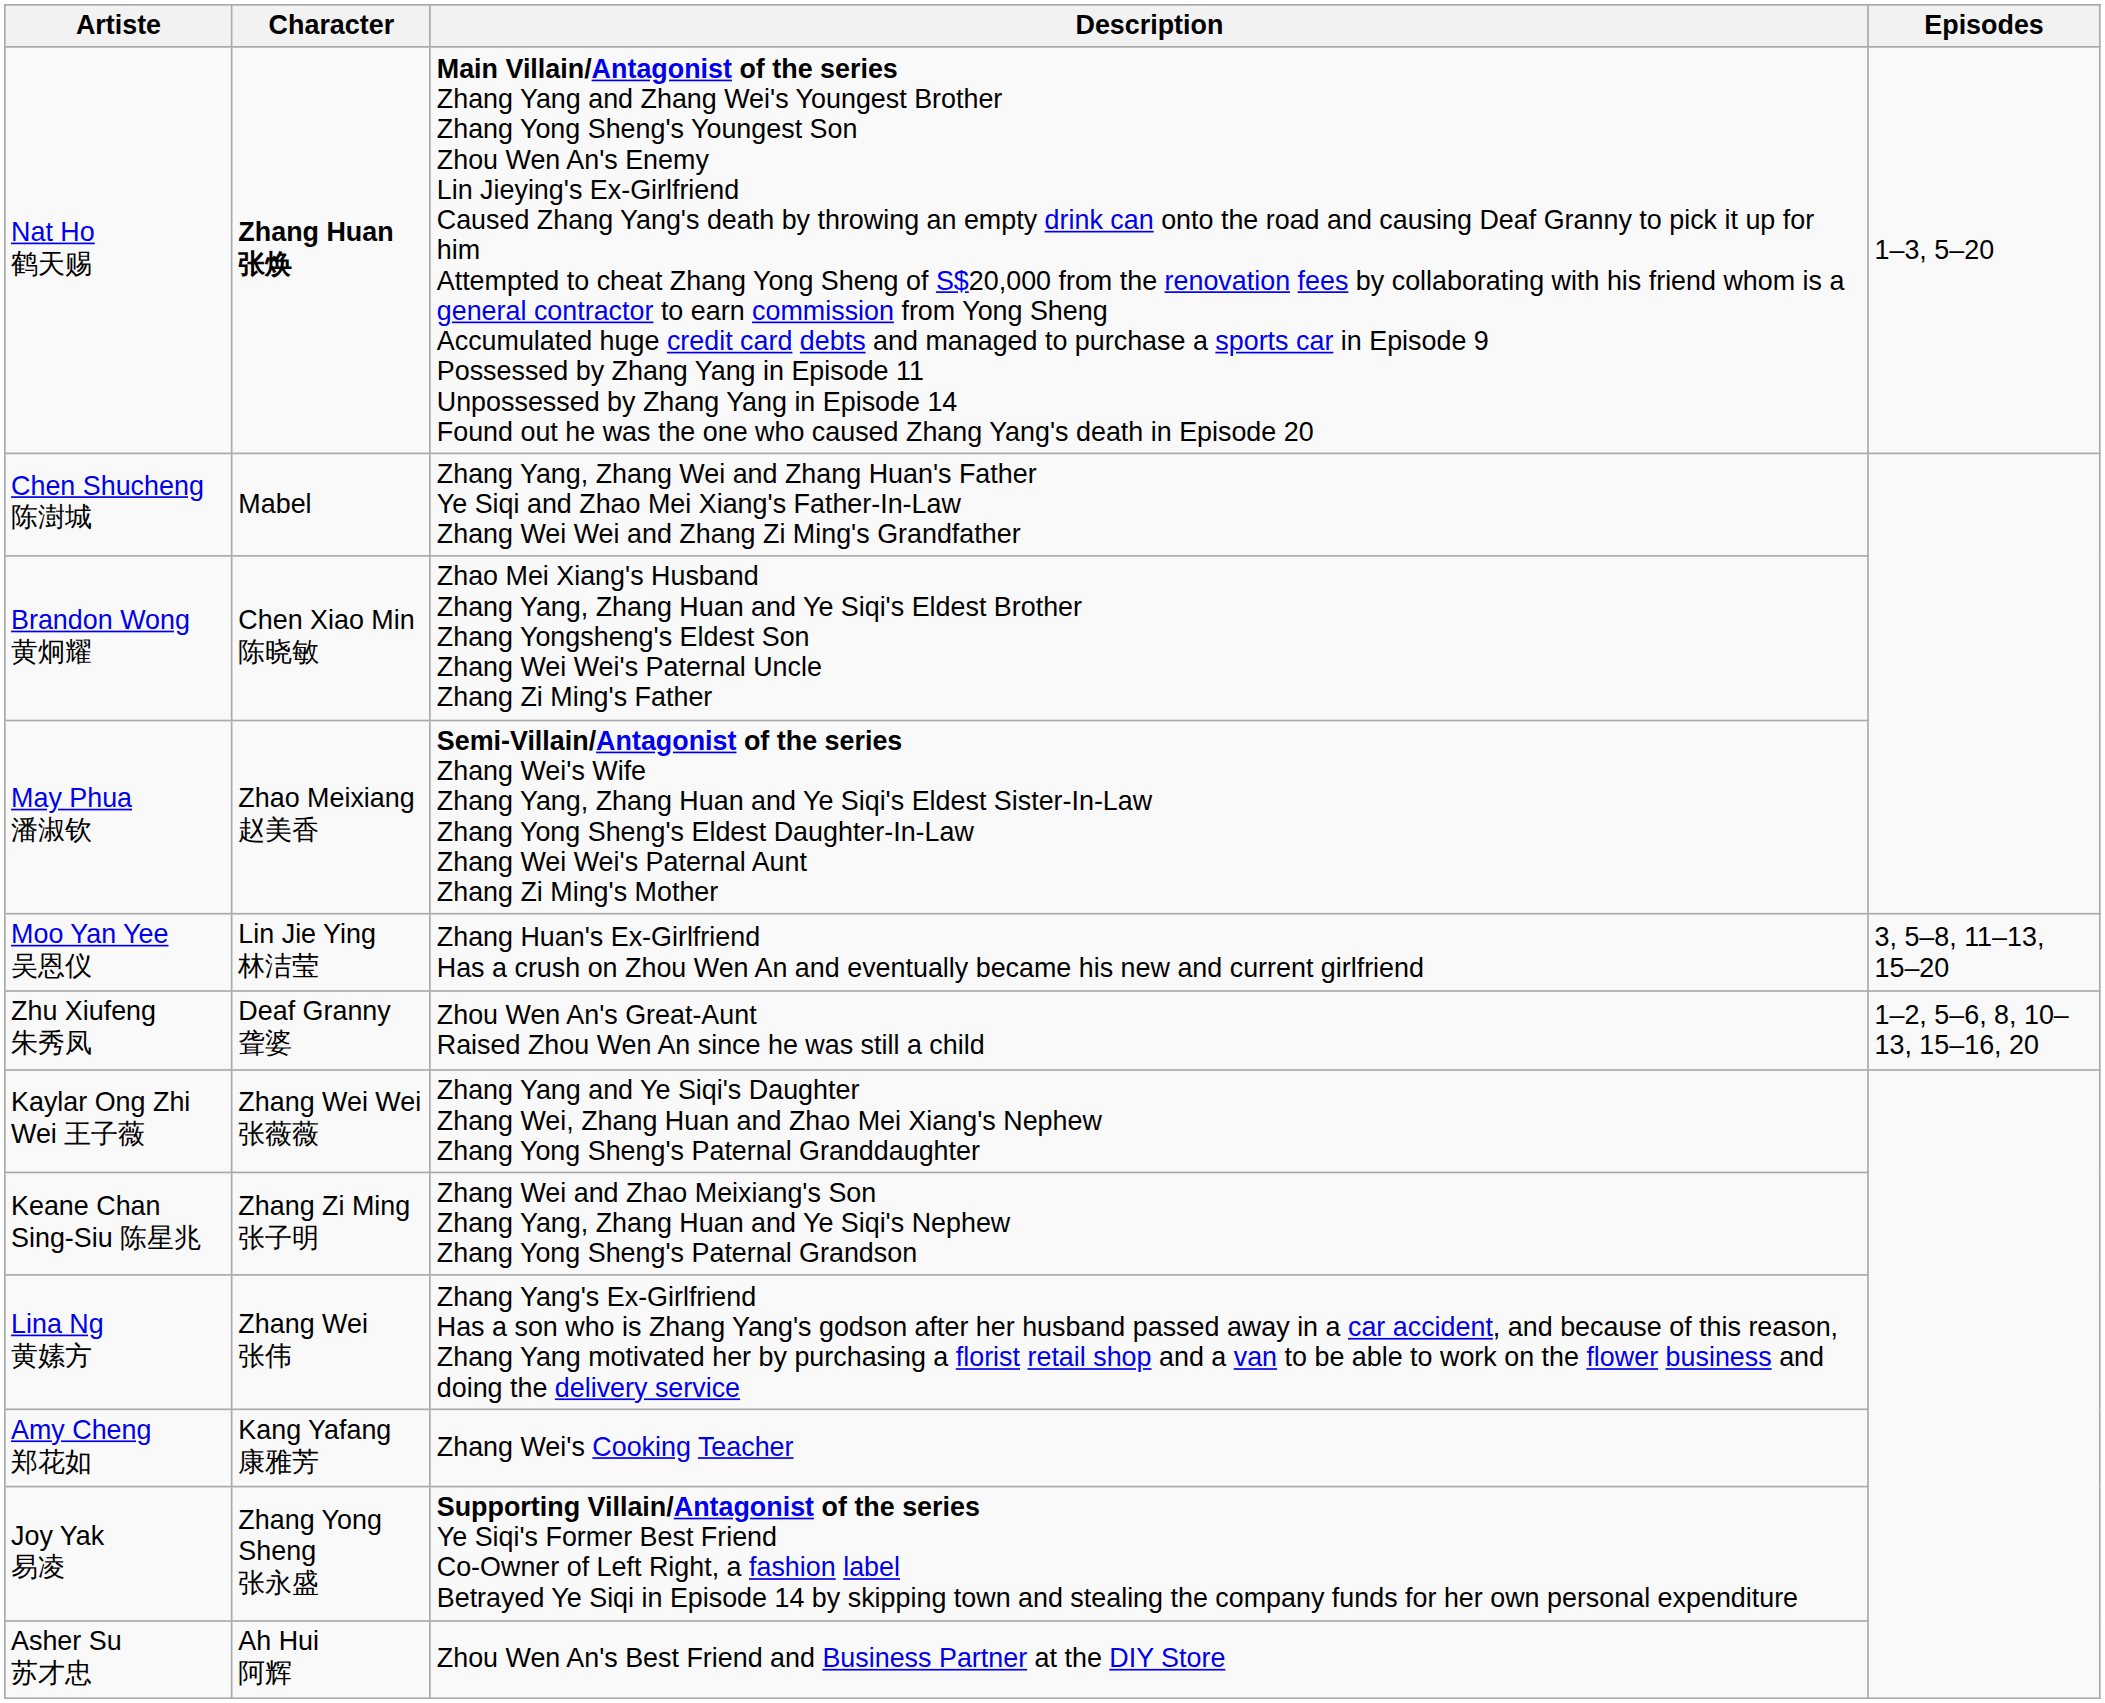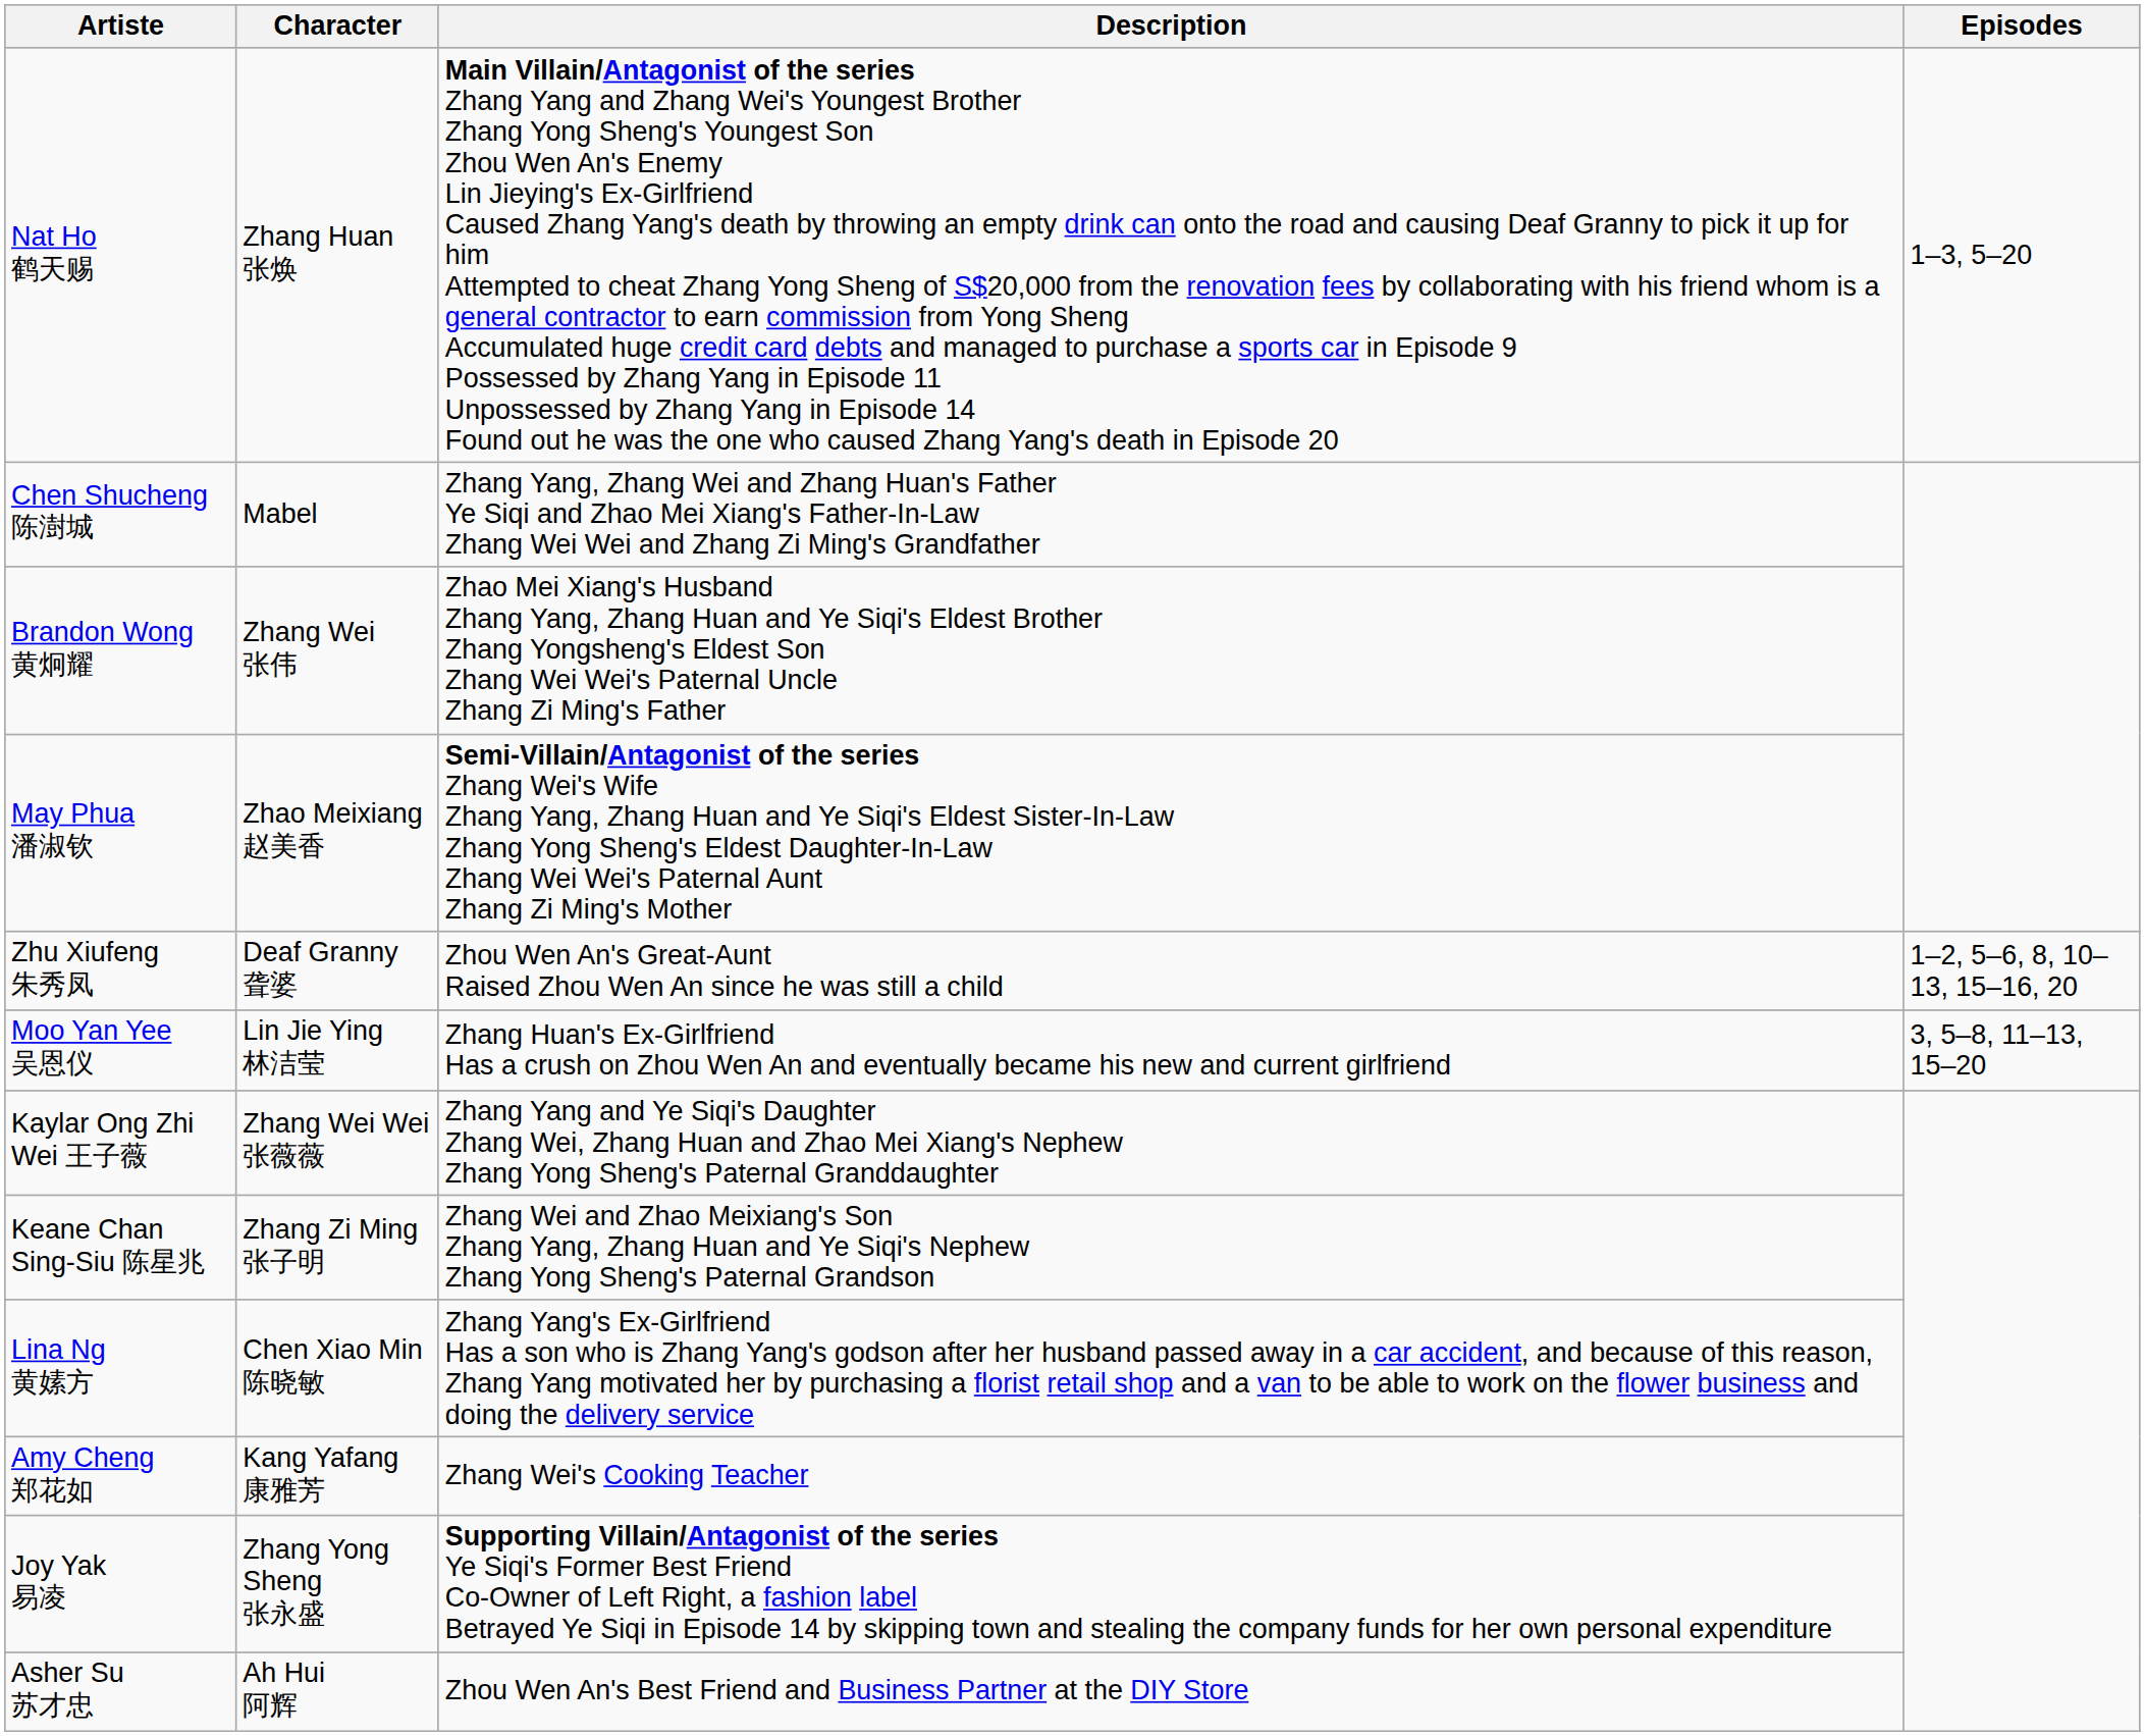 <table class="wikitable">
 <tr>
 <th>Artiste</th>
 <th>Character</th>
 <th>Description</th>
 <th>Episodes</th>
 </tr>
 <tr>
 <td><a href='#'>Nat Ho</a><br>鹤天赐</td>
-<td><strong>Zhang Huan<br>张焕</strong></td>
+<td>Zhang Huan<br>张焕</td>
 <td><strong>Main Villain/<a href='#'>Antagonist</a> of the series</strong><br>Zhang Yang and Zhang Wei's Youngest Brother<br>Zhang Yong Sheng's Youngest Son<br>Zhou Wen An's Enemy<br>Lin Jieying's Ex-Girlfriend<br>Caused Zhang Yang's death by throwing an empty <a href='#'>drink can</a> onto the road and causing Deaf Granny to pick it up for him<br>Attempted to cheat Zhang Yong Sheng of <a href='#'>S$</a>20,000 from the <a href='#'>renovation</a> <a href='#'>fees</a> by collaborating with his friend whom is a <a href='#'>general contractor</a> to earn <a href='#'>commission</a> from Yong Sheng<br>Accumulated huge <a href='#'>credit card</a> <a href='#'>debts</a> and managed to purchase a <a href='#'>sports car</a> in Episode 9<br>Possessed by Zhang Yang in Episode 11<br>Unpossessed by Zhang Yang in Episode 14<br>Found out he was the one who caused Zhang Yang's death in Episode 20</td>
 <td>1–3, 5–20</td>
 </tr>
 <tr>
 <td><a href='#'>Chen Shucheng</a><br>陈澍城</td>
 <td>Mabel</td>
 <td>Zhang Yang, Zhang Wei and Zhang Huan's Father<br>Ye Siqi and Zhao Mei Xiang's Father-In-Law<br>Zhang Wei Wei and Zhang Zi Ming's Grandfather</td>
 </tr>
 <tr>
 <td><a href='#'>Brandon Wong</a><br>黄炯耀</td>
-<td>Chen Xiao Min 陈晓敏</td>
+<td>Zhang Wei<br>张伟</td>
 <td>Zhao Mei Xiang's Husband<br>Zhang Yang, Zhang Huan and Ye Siqi's Eldest Brother<br>Zhang Yongsheng's Eldest Son<br>Zhang Wei Wei's Paternal Uncle<br>Zhang Zi Ming's Father</td>
 </tr>
 <tr>
 <td><a href='#'>May Phua</a><br>潘淑钦</td>
 <td>Zhao Meixiang<br>赵美香</td>
 <td><strong>Semi-Villain/<a href='#'>Antagonist</a> of the series</strong><br>Zhang Wei's Wife<br>Zhang Yang, Zhang Huan and Ye Siqi's Eldest Sister-In-Law<br>Zhang Yong Sheng's Eldest Daughter-In-Law<br>Zhang Wei Wei's Paternal Aunt<br>Zhang Zi Ming's Mother</td>
 </tr>
 <tr>
+<td>Zhu Xiufeng<br>朱秀凤</td>
+<td>Deaf Granny<br>聋婆</td>
+<td>Zhou Wen An's Great-Aunt<br>Raised Zhou Wen An since he was still a child</td>
+<td>1–2, 5–6, 8, 10–13, 15–16, 20</td>
+</tr>
+<tr>
 <td><a href='#'>Moo Yan Yee</a><br>吴恩仪</td>
 <td>Lin Jie Ying<br>林洁莹</td>
 <td>Zhang Huan's Ex-Girlfriend<br>Has a crush on Zhou Wen An and eventually became his new and current girlfriend</td>
 <td>3, 5–8, 11–13, 15–20</td>
-</tr>
-<tr>
-<td>Zhu Xiufeng<br>朱秀凤</td>
-<td>Deaf Granny<br>聋婆</td>
-<td>Zhou Wen An's Great-Aunt<br>Raised Zhou Wen An since he was still a child</td>
-<td>1–2, 5–6, 8, 10–13, 15–16, 20</td>
 </tr>
 <tr>
 <td>Kaylar Ong Zhi Wei 王子薇</td>
 <td>Zhang Wei Wei 张薇薇</td>
 <td>Zhang Yang and Ye Siqi's Daughter<br>Zhang Wei, Zhang Huan and Zhao Mei Xiang's Nephew<br>Zhang Yong Sheng's Paternal Granddaughter</td>
 </tr>
 <tr>
 <td>Keane Chan Sing-Siu 陈星兆</td>
 <td>Zhang Zi Ming 张子明</td>
 <td>Zhang Wei and Zhao Meixiang's Son<br>Zhang Yang, Zhang Huan and Ye Siqi's Nephew<br>Zhang Yong Sheng's Paternal Grandson</td>
 </tr>
 <tr>
 <td><a href='#'>Lina Ng</a><br>黄嫊方</td>
-<td>Zhang Wei<br>张伟</td>
+<td>Chen Xiao Min 陈晓敏</td>
 <td>Zhang Yang's Ex-Girlfriend<br>Has a son who is Zhang Yang's godson after her husband passed away in a <a href='#'>car accident</a>, and because of this reason, Zhang Yang motivated her by purchasing a <a href='#'>florist</a> <a href='#'>retail shop</a> and a <a href='#'>van</a> to be able to work on the <a href='#'>flower</a> <a href='#'>business</a> and doing the <a href='#'>delivery service</a></td>
 </tr>
 <tr>
 <td><a href='#'>Amy Cheng</a><br>郑花如</td>
 <td>Kang Yafang<br>康雅芳</td>
 <td>Zhang Wei's <a href='#'>Cooking</a> <a href='#'>Teacher</a></td>
 </tr>
 <tr>
 <td>Joy Yak<br>易凌</td>
 <td>Zhang Yong Sheng<br>张永盛</td>
 <td><strong>Supporting Villain/<a href='#'>Antagonist</a> of the series</strong><br>Ye Siqi's Former Best Friend<br>Co-Owner of Left Right, a <a href='#'>fashion</a> <a href='#'>label</a><br>Betrayed Ye Siqi in Episode 14 by skipping town and stealing the company funds for her own personal expenditure</td>
 </tr>
 <tr>
 <td>Asher Su<br>苏才忠</td>
 <td>Ah Hui<br>阿辉</td>
 <td>Zhou Wen An's Best Friend and <a href='#'>Business Partner</a> at the <a href='#'>DIY Store</a></td>
 </tr>
 </table>
